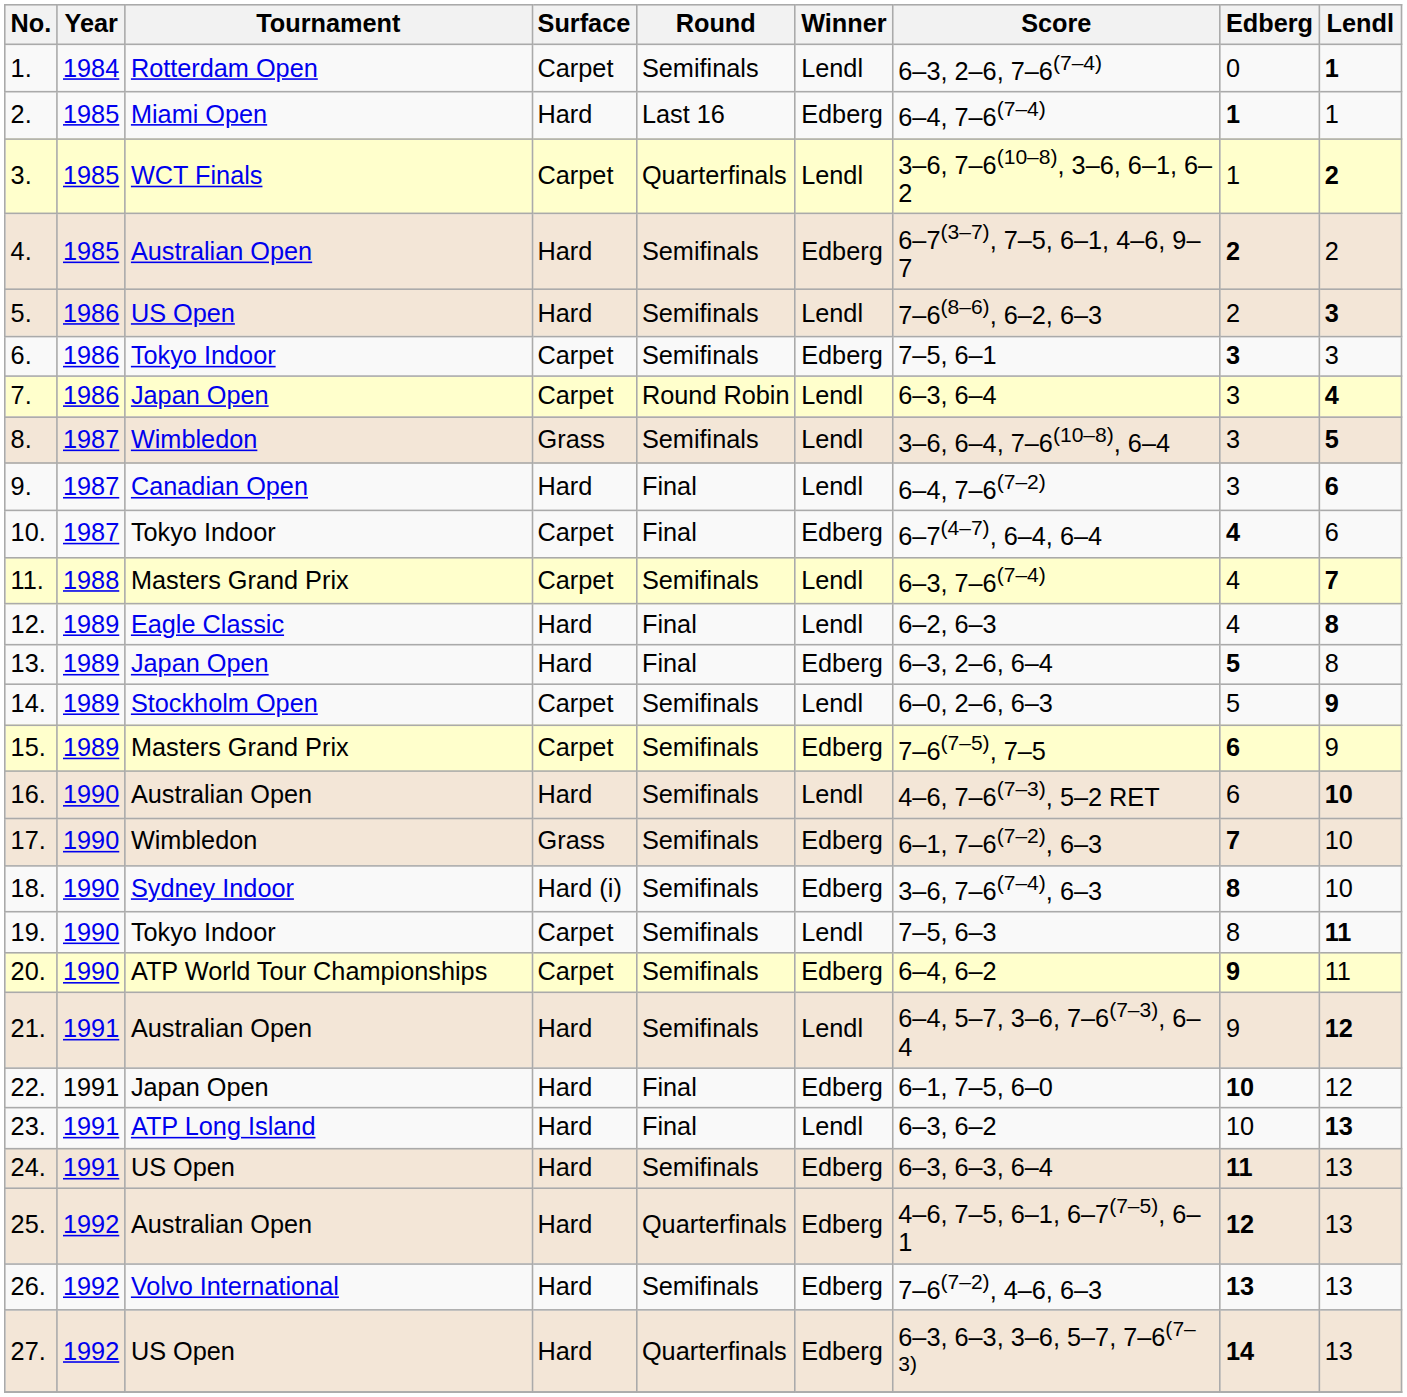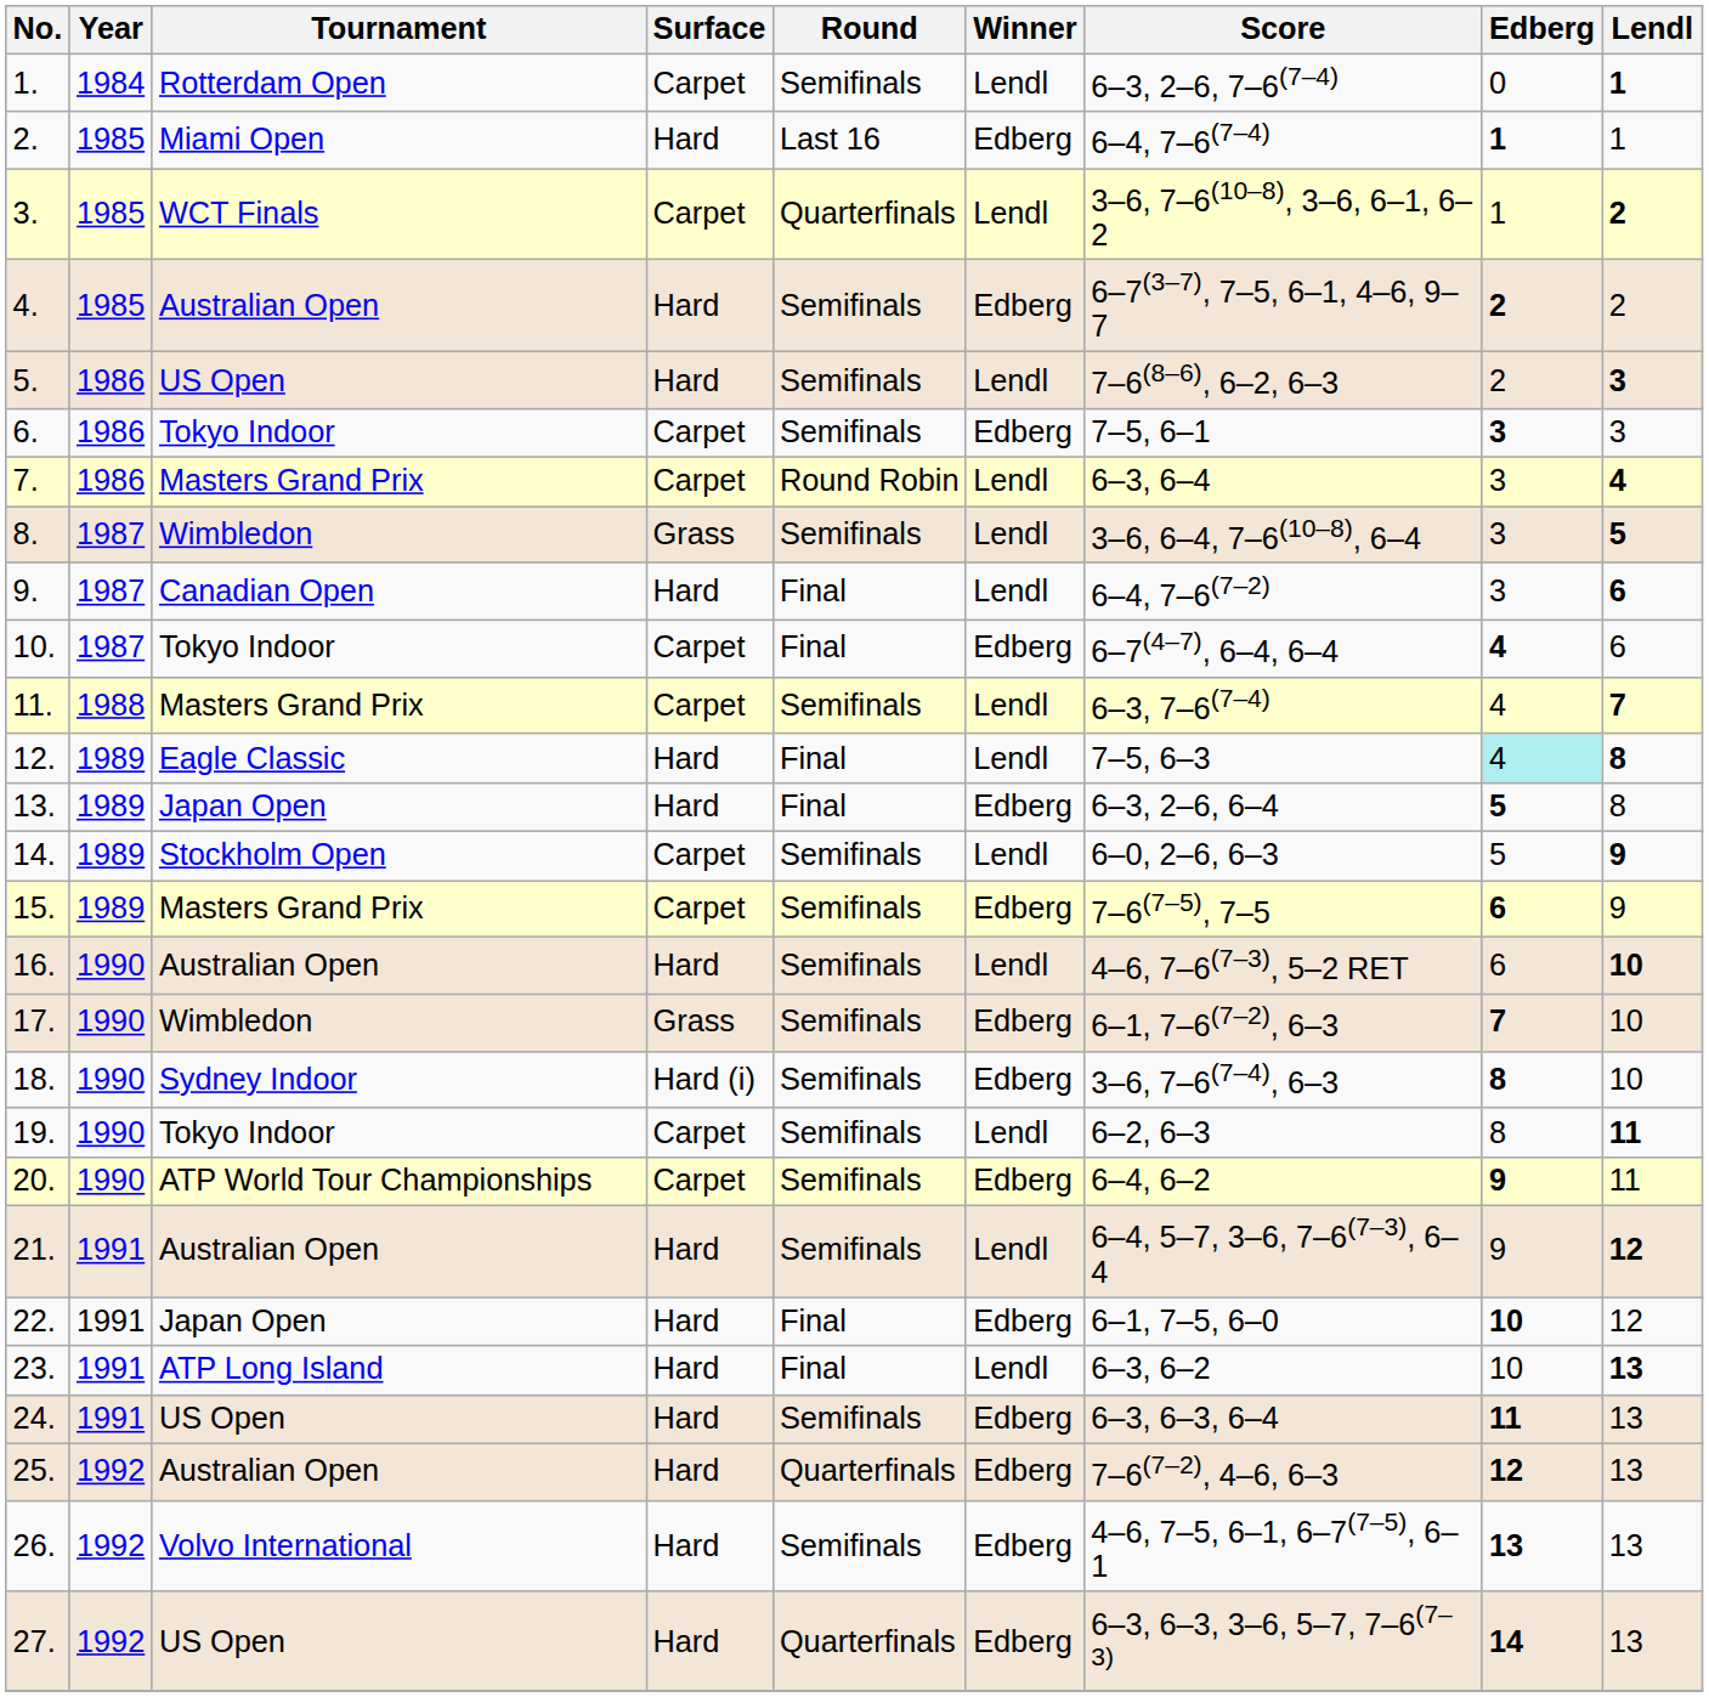 <table class="sortable wikitable">
 <tr>
 <th>No.</th>
 <th>Year</th>
 <th width=250>Tournament</th>
 <th>Surface</th>
 <th>Round</th>
 <th>Winner</th>
 <th width=200>Score</th>
 <th>Edberg</th>
 <th width=45>Lendl</th>
 </tr>
 <tr>
 <td>1.</td>
 <td><a href='#'>1984</a></td>
 <td><a href='#'>Rotterdam Open</a></td>
 <td>Carpet</td>
 <td>Semifinals</td>
 <td>Lendl</td>
 <td>6–3, 2–6, 7–6<sup>(7–4)</sup></td>
 <td>0</td>
 <td><strong>1</strong></td>
 </tr>
 <tr>
 <td>2.</td>
 <td><a href='#'>1985</a></td>
 <td><a href='#'>Miami Open</a></td>
 <td>Hard</td>
 <td>Last 16</td>
 <td>Edberg</td>
 <td>6–4, 7–6<sup>(7–4)</sup></td>
 <td><strong>1</strong></td>
 <td>1</td>
 </tr>
 <tr bgcolor="ffffcc">
 <td>3.</td>
 <td><a href='#'>1985</a></td>
 <td><a href='#'>WCT Finals</a></td>
 <td>Carpet</td>
 <td>Quarterfinals</td>
 <td>Lendl</td>
 <td>3–6, 7–6<sup>(10–8)</sup>, 3–6, 6–1, 6–2</td>
 <td>1</td>
 <td><strong>2</strong></td>
 </tr>
 <tr style="background:#f3e6d7;">
 <td>4.</td>
 <td><a href='#'>1985</a></td>
 <td><a href='#'>Australian Open</a></td>
 <td>Hard</td>
 <td>Semifinals</td>
 <td>Edberg</td>
 <td>6–7<sup>(3–7)</sup>, 7–5, 6–1, 4–6, 9–7</td>
 <td><strong>2</strong></td>
 <td>2</td>
 </tr>
 <tr style="background:#f3e6d7;">
 <td>5.</td>
 <td><a href='#'>1986</a></td>
 <td><a href='#'>US Open</a></td>
 <td>Hard</td>
 <td>Semifinals</td>
 <td>Lendl</td>
 <td>7–6<sup>(8–6)</sup>, 6–2, 6–3</td>
 <td>2</td>
 <td><strong>3</strong></td>
 </tr>
 <tr>
 <td>6.</td>
 <td><a href='#'>1986</a></td>
 <td><a href='#'>Tokyo Indoor</a></td>
 <td>Carpet</td>
 <td>Semifinals</td>
 <td>Edberg</td>
 <td>7–5, 6–1</td>
 <td><strong>3</strong></td>
 <td>3</td>
 </tr>
 <tr bgcolor="ffffcc">
 <td>7.</td>
 <td><a href='#'>1986</a></td>
-<td><a href='#'>Japan Open</a></td>
+<td><a href='#'>Masters Grand Prix</a></td>
 <td>Carpet</td>
 <td>Round Robin</td>
 <td>Lendl</td>
 <td>6–3, 6–4</td>
 <td>3</td>
 <td><strong>4</strong></td>
 </tr>
 <tr style="background:#f3e6d7;">
 <td>8.</td>
 <td><a href='#'>1987</a></td>
 <td><a href='#'>Wimbledon</a></td>
 <td>Grass</td>
 <td>Semifinals</td>
 <td>Lendl</td>
 <td>3–6, 6–4, 7–6<sup>(10–8)</sup>, 6–4</td>
 <td>3</td>
 <td><strong>5</strong></td>
 </tr>
 <tr>
 <td>9.</td>
 <td><a href='#'>1987</a></td>
 <td><a href='#'>Canadian Open</a></td>
 <td>Hard</td>
 <td>Final</td>
 <td>Lendl</td>
 <td>6–4, 7–6<sup>(7–2)</sup></td>
 <td>3</td>
 <td><strong>6</strong></td>
 </tr>
 <tr>
 <td>10.</td>
 <td><a href='#'>1987</a></td>
 <td>Tokyo Indoor</td>
 <td>Carpet</td>
 <td>Final</td>
 <td>Edberg</td>
 <td>6–7<sup>(4–7)</sup>, 6–4, 6–4</td>
 <td><strong>4</strong></td>
 <td>6</td>
 </tr>
 <tr bgcolor="ffffcc">
 <td>11.</td>
 <td><a href='#'>1988</a></td>
 <td>Masters Grand Prix</td>
 <td>Carpet</td>
 <td>Semifinals</td>
 <td>Lendl</td>
 <td>6–3, 7–6<sup>(7–4)</sup></td>
 <td>4</td>
 <td><strong>7</strong></td>
 </tr>
 <tr>
 <td>12.</td>
 <td><a href='#'>1989</a></td>
 <td><a href='#'>Eagle Classic</a></td>
 <td>Hard</td>
 <td>Final</td>
 <td>Lendl</td>
-<td>6–2, 6–3</td>
-<td>4</td>
+<td>7–5, 6–3</td>
+<td style="background: paleturquoise;">4</td>
 <td><strong>8</strong></td>
 </tr>
 <tr>
 <td>13.</td>
 <td><a href='#'>1989</a></td>
 <td><a href='#'>Japan Open</a></td>
 <td>Hard</td>
 <td>Final</td>
 <td>Edberg</td>
 <td>6–3, 2–6, 6–4</td>
 <td><strong>5</strong></td>
 <td>8</td>
 </tr>
 <tr>
 <td>14.</td>
 <td><a href='#'>1989</a></td>
 <td><a href='#'>Stockholm Open</a></td>
 <td>Carpet</td>
 <td>Semifinals</td>
 <td>Lendl</td>
 <td>6–0, 2–6, 6–3</td>
 <td>5</td>
 <td><strong>9</strong></td>
 </tr>
 <tr bgcolor="ffffcc">
 <td>15.</td>
 <td><a href='#'>1989</a></td>
 <td>Masters Grand Prix</td>
 <td>Carpet</td>
 <td>Semifinals</td>
 <td>Edberg</td>
 <td>7–6<sup>(7–5)</sup>, 7–5</td>
 <td><strong>6</strong></td>
 <td>9</td>
 </tr>
 <tr style="background:#f3e6d7;">
 <td>16.</td>
 <td><a href='#'>1990</a></td>
 <td>Australian Open</td>
 <td>Hard</td>
 <td>Semifinals</td>
 <td>Lendl</td>
 <td>4–6, 7–6<sup>(7–3)</sup>, 5–2 RET</td>
 <td>6</td>
 <td><strong>10</strong></td>
 </tr>
 <tr style="background:#f3e6d7;">
 <td>17.</td>
 <td><a href='#'>1990</a></td>
 <td>Wimbledon</td>
 <td>Grass</td>
 <td>Semifinals</td>
 <td>Edberg</td>
 <td>6–1, 7–6<sup>(7–2)</sup>, 6–3</td>
 <td><strong>7</strong></td>
 <td>10</td>
 </tr>
 <tr>
 <td>18.</td>
 <td><a href='#'>1990</a></td>
 <td><a href='#'>Sydney Indoor</a></td>
 <td>Hard (i)</td>
 <td>Semifinals</td>
 <td>Edberg</td>
 <td>3–6, 7–6<sup>(7–4)</sup>, 6–3</td>
 <td><strong>8</strong></td>
 <td>10</td>
 </tr>
 <tr>
 <td>19.</td>
 <td><a href='#'>1990</a></td>
 <td>Tokyo Indoor</td>
 <td>Carpet</td>
 <td>Semifinals</td>
 <td>Lendl</td>
-<td>7–5, 6–3</td>
+<td>6–2, 6–3</td>
 <td>8</td>
 <td><strong>11</strong></td>
 </tr>
 <tr bgcolor="ffffcc">
 <td>20.</td>
 <td><a href='#'>1990</a></td>
 <td>ATP World Tour Championships</td>
 <td>Carpet</td>
 <td>Semifinals</td>
 <td>Edberg</td>
 <td>6–4, 6–2</td>
 <td><strong>9</strong></td>
 <td>11</td>
 </tr>
 <tr style="background:#f3e6d7;">
 <td>21.</td>
 <td><a href='#'>1991</a></td>
 <td>Australian Open</td>
 <td>Hard</td>
 <td>Semifinals</td>
 <td>Lendl</td>
 <td>6–4, 5–7, 3–6, 7–6<sup>(7–3)</sup>, 6–4</td>
 <td>9</td>
 <td><strong>12</strong></td>
 </tr>
 <tr>
 <td>22.</td>
 <td>1991</td>
 <td>Japan Open</td>
 <td>Hard</td>
 <td>Final</td>
 <td>Edberg</td>
 <td>6–1, 7–5, 6–0</td>
 <td><strong>10</strong></td>
 <td>12</td>
 </tr>
 <tr>
 <td>23.</td>
 <td><a href='#'>1991</a></td>
 <td><a href='#'>ATP Long Island</a></td>
 <td>Hard</td>
 <td>Final</td>
 <td>Lendl</td>
 <td>6–3, 6–2</td>
 <td>10</td>
 <td><strong>13</strong></td>
 </tr>
 <tr style="background:#f3e6d7;">
 <td>24.</td>
 <td><a href='#'>1991</a></td>
 <td>US Open</td>
 <td>Hard</td>
 <td>Semifinals</td>
 <td>Edberg</td>
 <td>6–3, 6–3, 6–4</td>
 <td><strong>11</strong></td>
 <td>13</td>
 </tr>
 <tr style="background:#f3e6d7;">
 <td>25.</td>
 <td><a href='#'>1992</a></td>
 <td>Australian Open</td>
 <td>Hard</td>
 <td>Quarterfinals</td>
 <td>Edberg</td>
-<td>4–6, 7–5, 6–1, 6–7<sup>(7–5)</sup>, 6–1</td>
+<td>7–6<sup>(7–2)</sup>, 4–6, 6–3</td>
 <td><strong>12</strong></td>
 <td>13</td>
 </tr>
 <tr>
 <td>26.</td>
 <td><a href='#'>1992</a></td>
 <td><a href='#'>Volvo International</a></td>
 <td>Hard</td>
 <td>Semifinals</td>
 <td>Edberg</td>
-<td>7–6<sup>(7–2)</sup>, 4–6, 6–3</td>
+<td>4–6, 7–5, 6–1, 6–7<sup>(7–5)</sup>, 6–1</td>
 <td><strong>13</strong></td>
 <td>13</td>
 </tr>
 <tr style="background:#f3e6d7;">
 <td>27.</td>
 <td><a href='#'>1992</a></td>
 <td>US Open</td>
 <td>Hard</td>
 <td>Quarterfinals</td>
 <td>Edberg</td>
 <td>6–3, 6–3, 3–6, 5–7, 7–6<sup>(7–3)</sup></td>
 <td><strong>14</strong></td>
 <td>13</td>
 </tr>
 <tr>
 </tr>
 </table>
